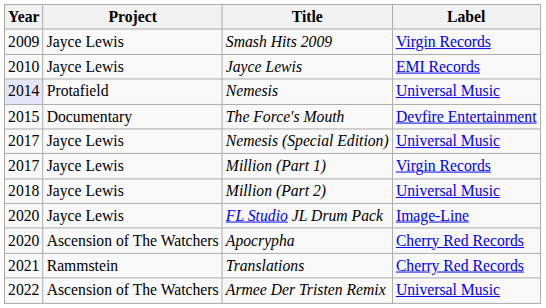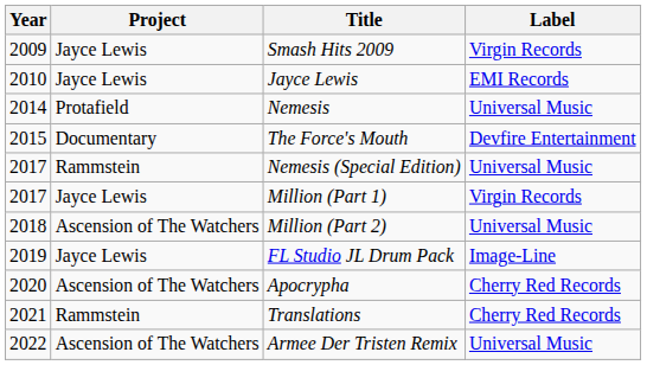 <table class="wikitable">
 <tr>
 <th>Year</th>
 <th>Project</th>
 <th>Title</th>
 <th>Label</th>
 </tr>
 <tr>
 <td>2009</td>
 <td>Jayce Lewis</td>
 <td><em>Smash Hits 2009</em></td>
 <td><a href='#'>Virgin Records</a></td>
 </tr>
 <tr>
 <td>2010</td>
 <td>Jayce Lewis</td>
 <td><em>Jayce Lewis</em></td>
 <td><a href='#'>EMI Records</a></td>
 </tr>
 <tr>
-<td style="background: lavender;">2014</td>
+<td>2014</td>
 <td>Protafield</td>
 <td><em>Nemesis</em></td>
 <td><a href='#'>Universal Music</a></td>
 </tr>
 <tr>
 <td>2015</td>
 <td>Documentary</td>
 <td><em>The Force's Mouth</em></td>
 <td><a href='#'>Devfire Entertainment</a></td>
 </tr>
 <tr>
 <td>2017</td>
-<td>Jayce Lewis</td>
+<td>Rammstein</td>
 <td><em>Nemesis (Special Edition)</em></td>
 <td><a href='#'>Universal Music</a></td>
 </tr>
 <tr>
 <td>2017</td>
 <td>Jayce Lewis</td>
 <td><em>Million (Part 1)</em></td>
 <td><a href='#'>Virgin Records</a></td>
 </tr>
 <tr>
 <td>2018</td>
-<td>Jayce Lewis</td>
+<td>Ascension of The Watchers</td>
 <td><em>Million (Part 2)</em></td>
 <td><a href='#'>Universal Music</a></td>
 </tr>
 <tr>
-<td>2020</td>
+<td>2019</td>
 <td>Jayce Lewis</td>
 <td><em><a href='#'>FL Studio</a> JL Drum Pack</em></td>
 <td><a href='#'>Image-Line</a></td>
 </tr>
 <tr>
 <td>2020</td>
 <td>Ascension of The Watchers</td>
 <td><em>Apocrypha</em></td>
 <td><a href='#'>Cherry Red Records</a></td>
 </tr>
 <tr>
 <td>2021</td>
 <td>Rammstein</td>
 <td><em>Translations</em></td>
 <td><a href='#'>Cherry Red Records</a></td>
 </tr>
 <tr>
 <td>2022</td>
 <td>Ascension of The Watchers</td>
 <td><em>Armee Der Tristen Remix</em></td>
 <td><a href='#'>Universal Music</a></td>
 </tr>
 </table>
